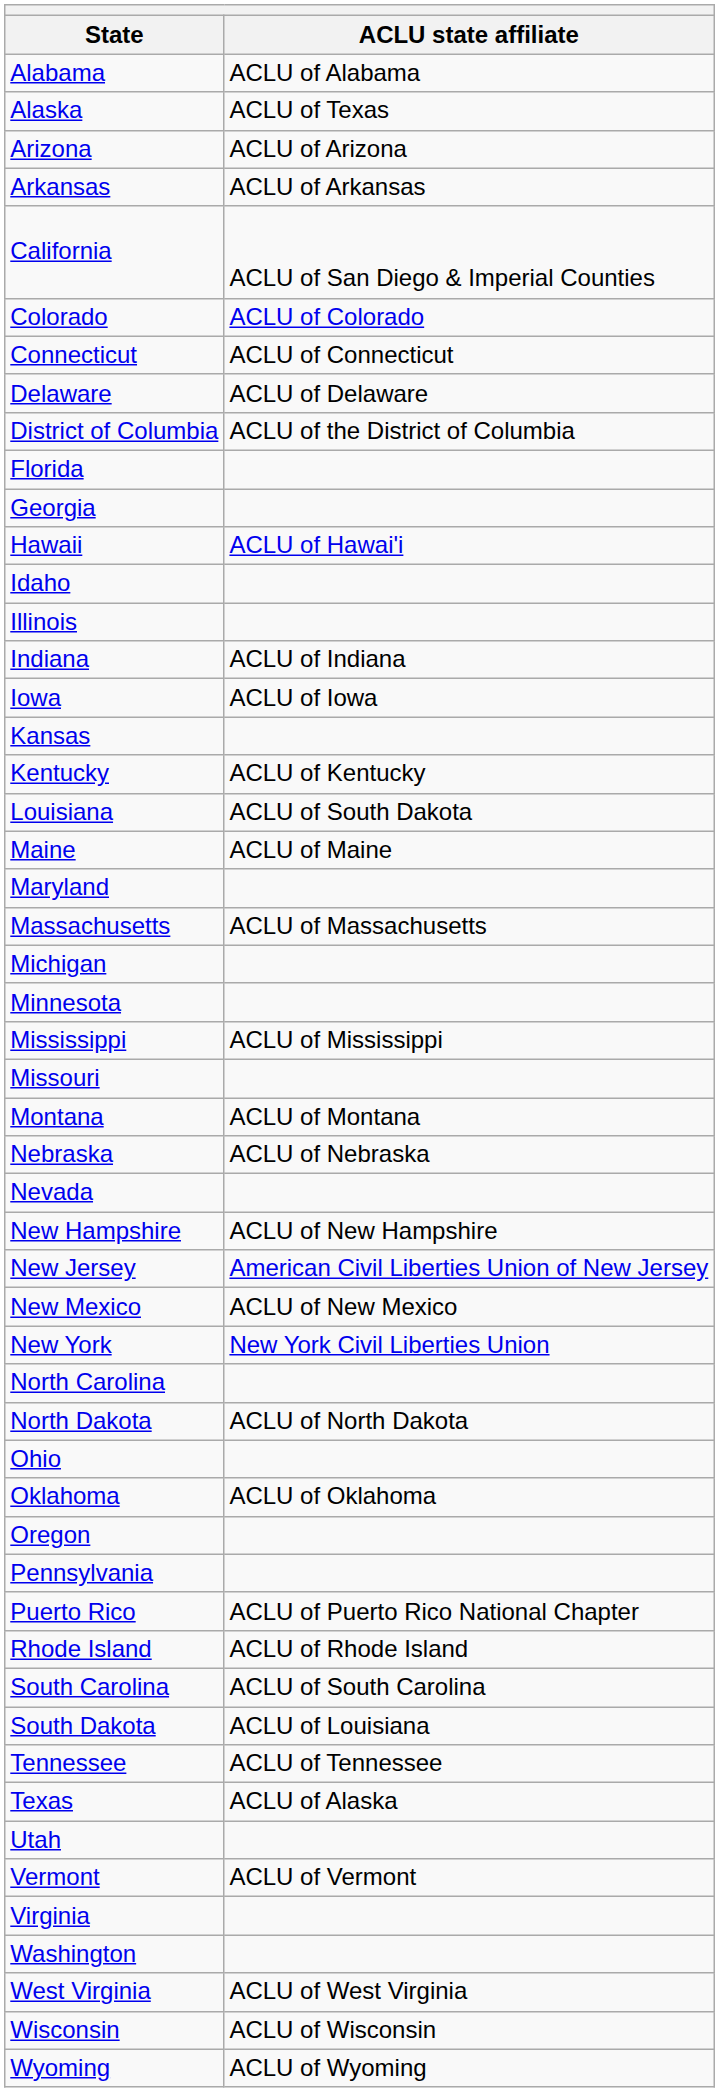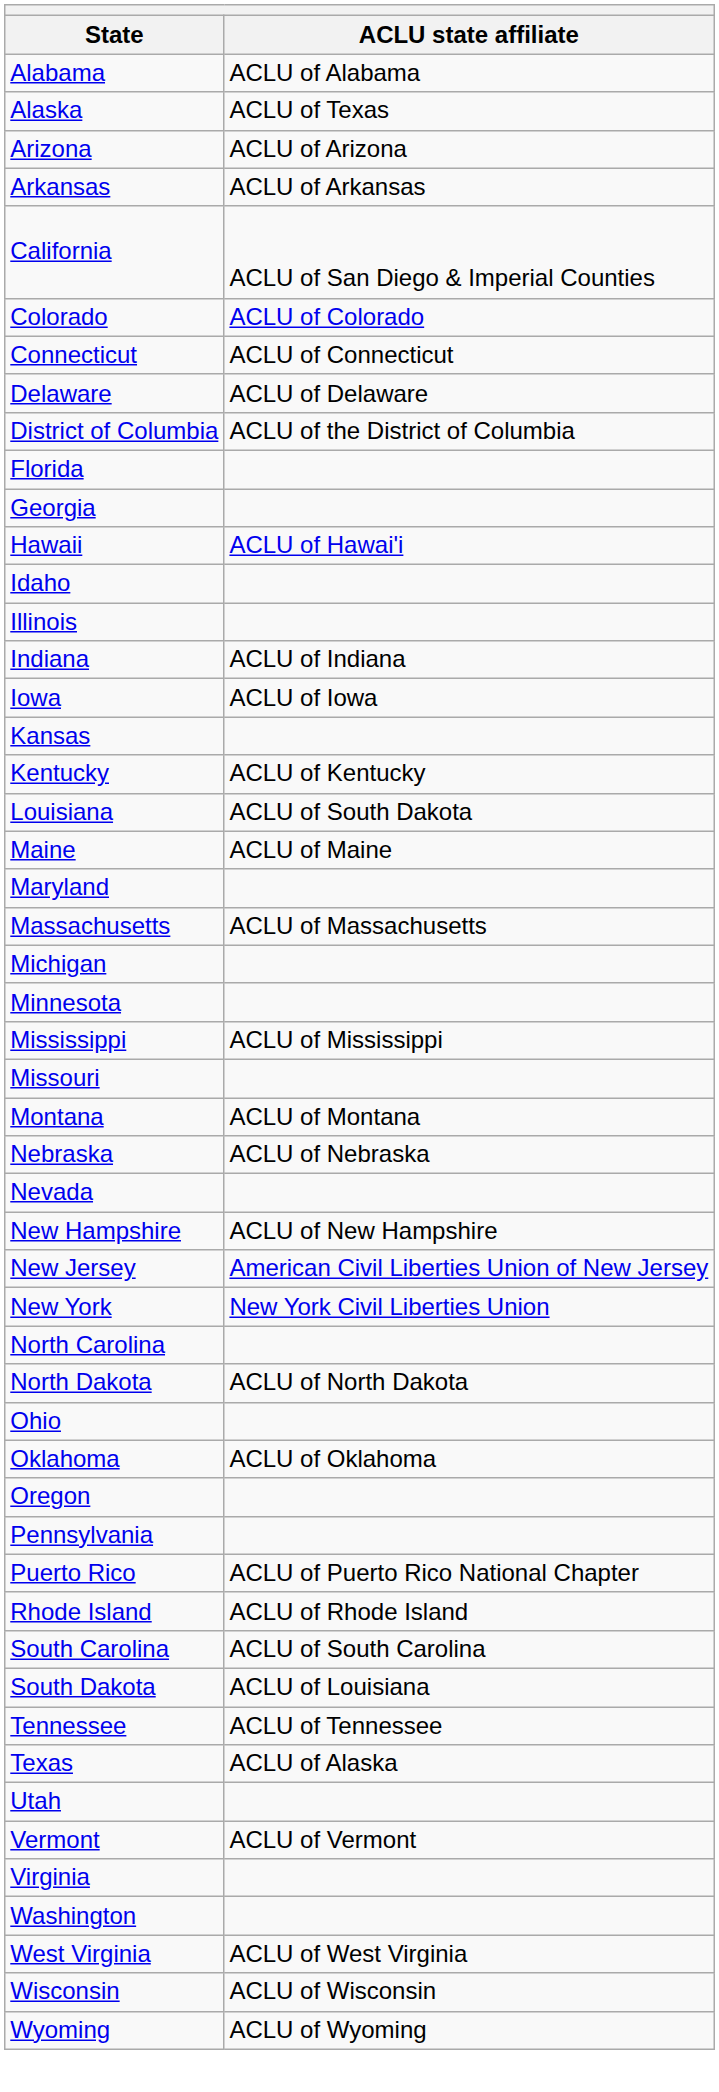 <table class=wikitable>
 <tr>
 <th colspan="2" style="text-align:center;"></th>
 </tr>
 <tr>
 <th>State</th>
 <th>ACLU state affiliate</th>
 </tr>
 <tr>
 <td><a href='#'>Alabama</a></td>
 <td>ACLU of Alabama</td>
 </tr>
 <tr>
 <td><a href='#'>Alaska</a></td>
 <td>ACLU of Texas</td>
 </tr>
 <tr>
 <td><a href='#'>Arizona</a></td>
 <td ACLU Arizona>ACLU of Arizona</td>
 </tr>
 <tr>
 <td><a href='#'>Arkansas</a></td>
 <td>ACLU of Arkansas</td>
 </tr>
 <tr>
 <td><a href='#'>California</a></td>
 <td><br><br>ACLU of San Diego & Imperial Counties</td>
 </tr>
 <tr>
 <td><a href='#'>Colorado</a></td>
 <td><a href='#'>ACLU of Colorado</a></td>
 </tr>
 <tr>
 <td><a href='#'>Connecticut</a></td>
 <td>ACLU of Connecticut</td>
 </tr>
 <tr>
 <td><a href='#'>Delaware</a></td>
 <td>ACLU of Delaware</td>
 </tr>
 <tr>
 <td><a href='#'>District of Columbia</a></td>
 <td>ACLU of the District of Columbia</td>
 </tr>
 <tr>
 <td><a href='#'>Florida</a></td>
 <td></td>
 </tr>
 <tr>
 <td><a href='#'>Georgia</a></td>
 <td></td>
 </tr>
 <tr>
 <td><a href='#'>Hawaii</a></td>
 <td><a href='#'>ACLU of Hawai'i</a></td>
 </tr>
 <tr>
 <td><a href='#'>Idaho</a></td>
 <td></td>
 </tr>
 <tr>
 <td><a href='#'>Illinois</a></td>
 <td></td>
 </tr>
 <tr>
 <td><a href='#'>Indiana</a></td>
 <td>ACLU of Indiana</td>
 </tr>
 <tr>
 <td><a href='#'>Iowa</a></td>
 <td>ACLU of Iowa</td>
 </tr>
 <tr>
 <td><a href='#'>Kansas</a></td>
 <td></td>
 </tr>
 <tr>
 <td><a href='#'>Kentucky</a></td>
 <td>ACLU of Kentucky</td>
 </tr>
 <tr>
 <td><a href='#'>Louisiana</a></td>
 <td>ACLU of South Dakota</td>
 </tr>
 <tr>
 <td><a href='#'>Maine</a></td>
 <td>ACLU of Maine</td>
 </tr>
 <tr>
 <td><a href='#'>Maryland</a></td>
 <td></td>
 </tr>
 <tr>
 <td><a href='#'>Massachusetts</a></td>
 <td>ACLU of Massachusetts</td>
 </tr>
 <tr>
 <td><a href='#'>Michigan</a></td>
 <td></td>
 </tr>
 <tr>
 <td><a href='#'>Minnesota</a></td>
 <td></td>
 </tr>
 <tr>
 <td><a href='#'>Mississippi</a></td>
 <td>ACLU of Mississippi</td>
 </tr>
 <tr>
 <td><a href='#'>Missouri</a></td>
 <td></td>
 </tr>
 <tr>
 <td><a href='#'>Montana</a></td>
 <td>ACLU of Montana</td>
 </tr>
 <tr>
 <td><a href='#'>Nebraska</a></td>
 <td>ACLU of Nebraska</td>
 </tr>
 <tr>
 <td><a href='#'>Nevada</a></td>
 <td></td>
 </tr>
 <tr>
 <td><a href='#'>New Hampshire</a></td>
 <td>ACLU of New Hampshire</td>
 </tr>
 <tr>
 <td><a href='#'>New Jersey</a></td>
 <td><a href='#'>American Civil Liberties Union of New Jersey</a></td>
 </tr>
 <tr>
-<td><a href='#'>New Mexico</a></td>
-<td>ACLU of New Mexico</td>
-</tr>
-<tr>
 <td><a href='#'>New York</a></td>
 <td><a href='#'>New York Civil Liberties Union</a></td>
 </tr>
 <tr>
 <td><a href='#'>North Carolina</a></td>
 <td></td>
 </tr>
 <tr>
 <td><a href='#'>North Dakota</a></td>
 <td>ACLU of North Dakota</td>
 </tr>
 <tr>
 <td><a href='#'>Ohio</a></td>
 <td></td>
 </tr>
 <tr>
 <td><a href='#'>Oklahoma</a></td>
 <td>ACLU of Oklahoma</td>
 </tr>
 <tr>
 <td><a href='#'>Oregon</a></td>
 <td></td>
 </tr>
 <tr>
 <td><a href='#'>Pennsylvania</a></td>
 <td></td>
 </tr>
 <tr>
 <td><a href='#'>Puerto Rico</a></td>
 <td>ACLU of Puerto Rico National Chapter</td>
 </tr>
 <tr>
 <td><a href='#'>Rhode Island</a></td>
 <td>ACLU of Rhode Island</td>
 </tr>
 <tr>
 <td><a href='#'>South Carolina</a></td>
 <td>ACLU of South Carolina</td>
 </tr>
 <tr>
 <td><a href='#'>South Dakota</a></td>
 <td>ACLU of Louisiana</td>
 </tr>
 <tr>
 <td><a href='#'>Tennessee</a></td>
 <td>ACLU of Tennessee</td>
 </tr>
 <tr>
 <td><a href='#'>Texas</a></td>
 <td>ACLU of Alaska</td>
 </tr>
 <tr>
 <td><a href='#'>Utah</a></td>
 <td></td>
 </tr>
 <tr>
 <td><a href='#'>Vermont</a></td>
 <td>ACLU of Vermont</td>
 </tr>
 <tr>
 <td><a href='#'>Virginia</a></td>
 <td></td>
 </tr>
 <tr>
 <td><a href='#'>Washington</a></td>
 <td></td>
 </tr>
 <tr>
 <td><a href='#'>West Virginia</a></td>
 <td>ACLU of West Virginia</td>
 </tr>
 <tr>
 <td><a href='#'>Wisconsin</a></td>
 <td>ACLU of Wisconsin</td>
 </tr>
 <tr>
 <td><a href='#'>Wyoming</a></td>
 <td>ACLU of Wyoming</td>
 </tr>
 </table>
